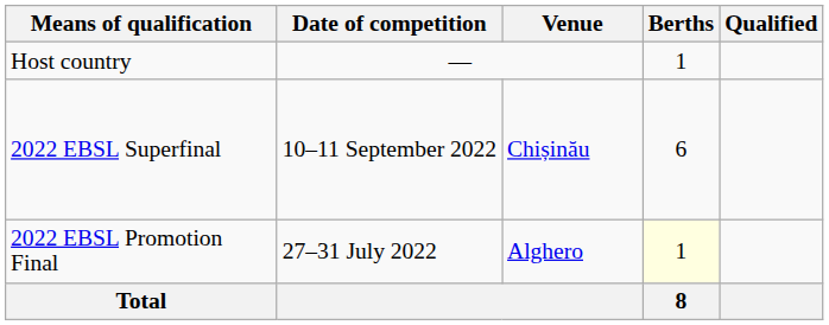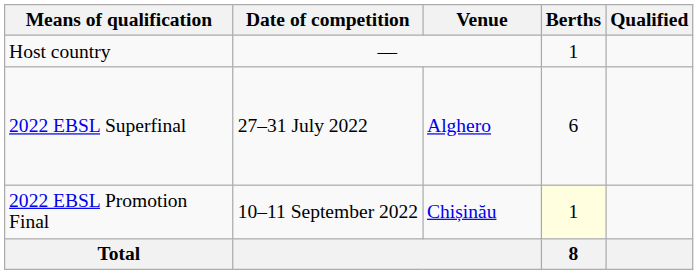 <table class="wikitable">
 <tr>
 <th width=180>Means of qualification</th>
 <th>Date of competition</th>
 <th width=90>Venue</th>
 <th>Berths</th>
 <th>Qualified</th>
 </tr>
 <tr>
 <td>Host country</td>
 <td colspan=2 align=center>—</td>
 <td align=center>1</td>
 <td></td>
 </tr>
 <tr>
 <td><a href='#'>2022 EBSL</a> Superfinal</td>
-<td>10–11 September 2022</td>
-<td> <a href='#'>Chișinău</a></td>
+<td>27–31 July 2022</td>
+<td> <a href='#'>Alghero</a></td>
 <td align=center>6</td>
 <td><br><br><br><br><br></td>
 </tr>
 <tr>
 <td><a href='#'>2022 EBSL</a> Promotion Final</td>
-<td>27–31 July 2022</td>
-<td> <a href='#'>Alghero</a></td>
+<td>10–11 September 2022</td>
+<td> <a href='#'>Chișinău</a></td>
 <td align=center style="background: lightyellow;">1</td>
 <td></td>
 </tr>
 <tr>
 <th>Total</th>
 <th colspan=2> </th>
 <th>8</th>
 <th></th>
 </tr>
 </table>
